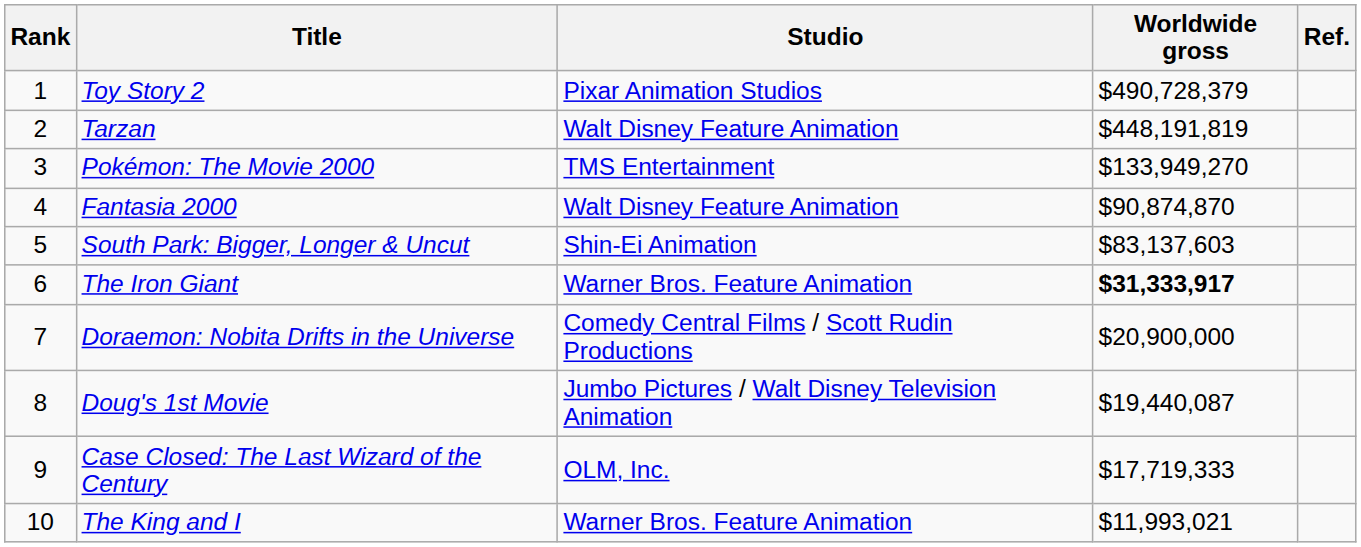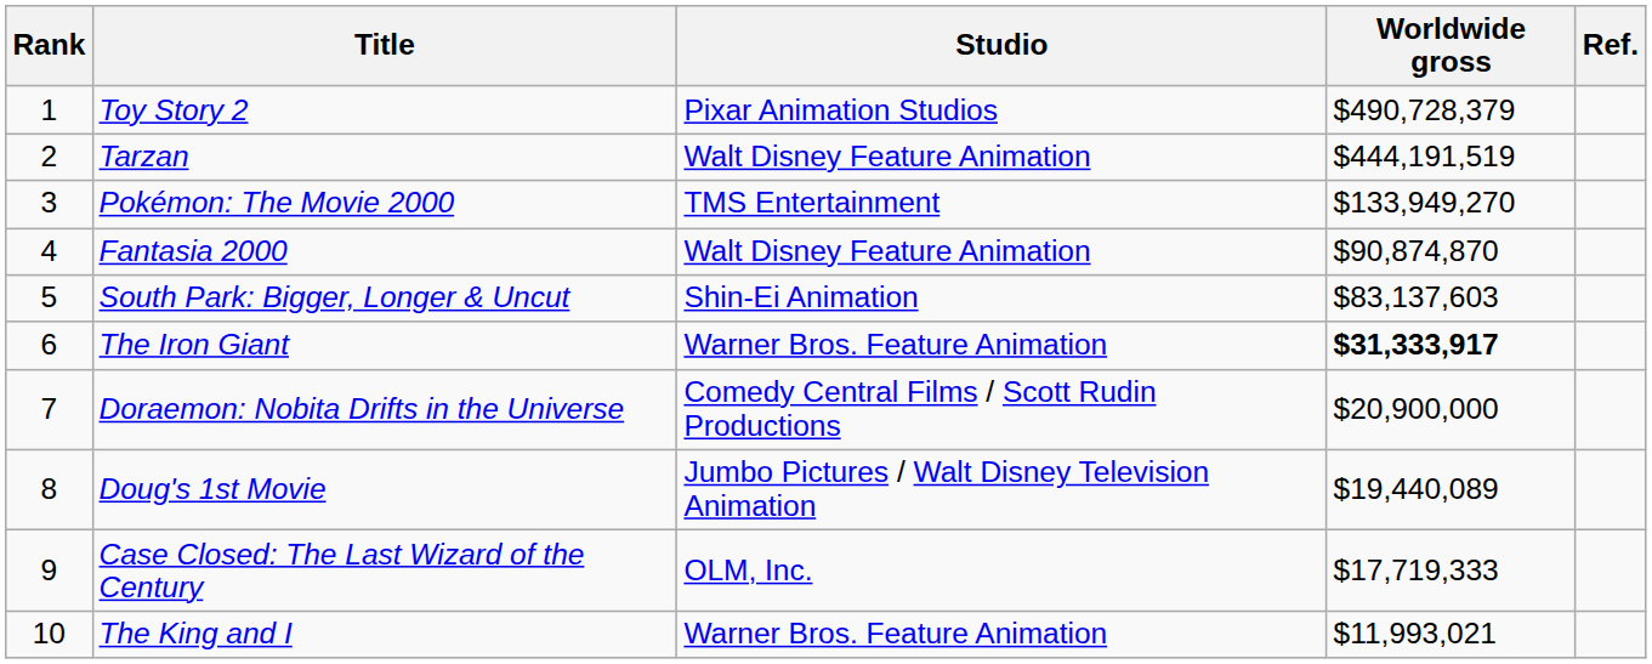 <table class="wikitable sortable" style="margin:auto; margin:auto;">
 <tr>
 <th>Rank</th>
 <th>Title</th>
 <th>Studio</th>
 <th>Worldwide gross</th>
 <th>Ref.</th>
 </tr>
 <tr>
 <td align="center">1</td>
 <td><em><a href='#'>Toy Story 2</a></em></td>
 <td><a href='#'>Pixar Animation Studios</a></td>
 <td>$490,728,379</td>
 <td></td>
 </tr>
 <tr>
 <td align="center">2</td>
 <td><em><a href='#'>Tarzan</a></em></td>
 <td><a href='#'>Walt Disney Feature Animation</a></td>
-<td>$448,191,819</td>
+<td>$444,191,519</td>
 <td></td>
 </tr>
 <tr>
 <td align="center">3</td>
 <td><em><a href='#'>Pokémon: The Movie 2000</a></em></td>
 <td><a href='#'>TMS Entertainment</a></td>
 <td>$133,949,270</td>
 <td></td>
 </tr>
 <tr>
 <td align="center">4</td>
 <td><em><a href='#'>Fantasia 2000</a></em></td>
 <td><a href='#'>Walt Disney Feature Animation</a></td>
 <td>$90,874,870</td>
 <td></td>
 </tr>
 <tr>
 <td align="center">5</td>
 <td><em><a href='#'>South Park: Bigger, Longer & Uncut</a></em></td>
 <td><a href='#'>Shin-Ei Animation</a></td>
 <td>$83,137,603</td>
 <td></td>
 </tr>
 <tr>
 <td align="center">6</td>
 <td><em><a href='#'>The Iron Giant</a></em></td>
 <td><a href='#'>Warner Bros. Feature Animation</a></td>
 <td><strong>$31,333,917</strong></td>
 <td></td>
 </tr>
 <tr>
 <td align="center">7</td>
 <td><em><a href='#'>Doraemon: Nobita Drifts in the Universe</a></em></td>
 <td><a href='#'>Comedy Central Films</a> / <a href='#'>Scott Rudin Productions</a></td>
 <td>$20,900,000</td>
 <td></td>
 </tr>
 <tr>
 <td align="center">8</td>
 <td><em><a href='#'>Doug's 1st Movie</a></em></td>
 <td><a href='#'>Jumbo Pictures</a> / <a href='#'>Walt Disney Television Animation</a></td>
-<td>$19,440,087</td>
+<td>$19,440,089</td>
 <td></td>
 </tr>
 <tr>
 <td align="center">9</td>
 <td><em><a href='#'>Case Closed: The Last Wizard of the Century</a></em></td>
 <td><a href='#'>OLM, Inc.</a></td>
 <td>$17,719,333</td>
 </tr>
 <tr>
 <td align="center">10</td>
 <td><em><a href='#'>The King and I</a></em></td>
 <td><a href='#'>Warner Bros. Feature Animation</a></td>
 <td>$11,993,021</td>
 <td></td>
 </tr>
 </table>
